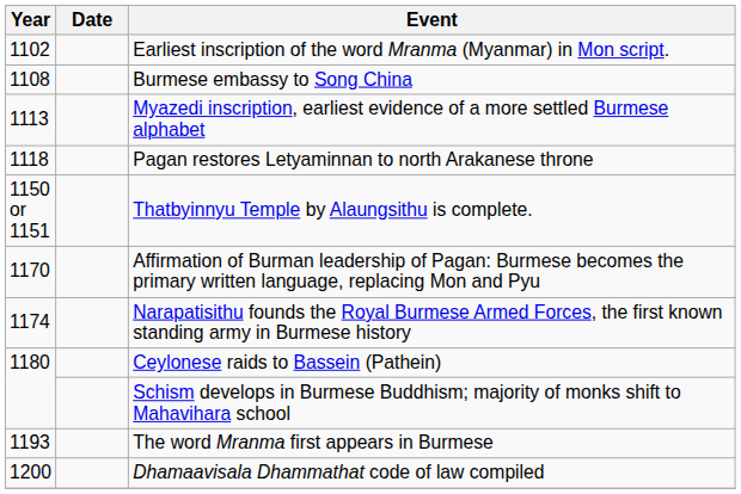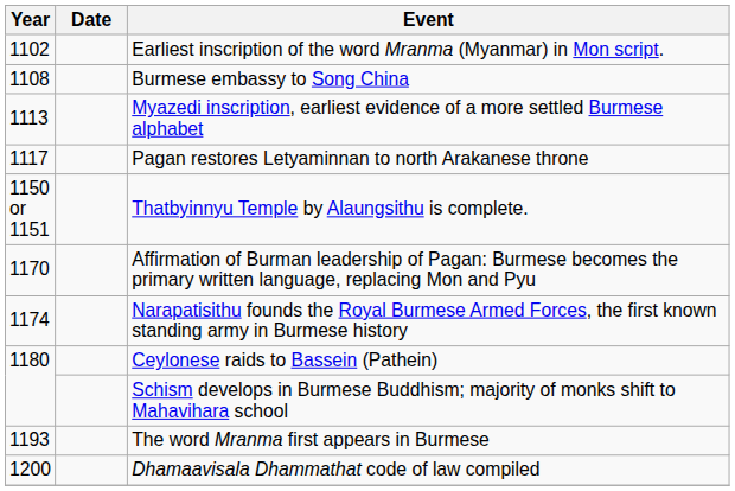 <table class="wikitable" width="100%">
 <tr>
 <th style="width:6%">Year</th>
 <th style="width:10%">Date</th>
 <th>Event</th>
 </tr>
 <tr>
 <td>1102</td>
 <td></td>
 <td>Earliest inscription of the word <em>Mranma</em> (Myanmar) in <a href='#'>Mon script</a>.</td>
 </tr>
 <tr>
 <td>1108</td>
 <td></td>
 <td>Burmese embassy to <a href='#'>Song China</a></td>
 </tr>
 <tr>
 <td>1113</td>
 <td></td>
 <td><a href='#'>Myazedi inscription</a>, earliest evidence of a more settled <a href='#'>Burmese alphabet</a></td>
 </tr>
 <tr>
-<td>1118</td>
+<td>1117</td>
 <td></td>
 <td>Pagan restores Letyaminnan to north Arakanese throne</td>
 </tr>
 <tr>
 <td>1150 or 1151</td>
 <td></td>
 <td><a href='#'>Thatbyinnyu Temple</a> by <a href='#'>Alaungsithu</a> is complete.</td>
 </tr>
 <tr>
 <td>1170</td>
 <td></td>
 <td>Affirmation of Burman leadership of Pagan: Burmese becomes the primary written language, replacing Mon and Pyu</td>
 </tr>
 <tr>
 <td>1174</td>
 <td></td>
 <td><a href='#'>Narapatisithu</a> founds the <a href='#'>Royal Burmese Armed Forces</a>, the first known standing army in Burmese history</td>
 </tr>
 <tr>
 <td rowspan="2" valign="top">1180</td>
 <td></td>
 <td><a href='#'>Ceylonese</a> raids to <a href='#'>Bassein</a> (Pathein)</td>
 </tr>
 <tr>
 <td></td>
 <td><a href='#'>Schism</a> develops in Burmese Buddhism; majority of monks shift to <a href='#'>Mahavihara</a> school</td>
 </tr>
 <tr>
 <td>1193</td>
 <td></td>
 <td>The word <em>Mranma</em> first appears in Burmese</td>
 </tr>
 <tr>
 <td>1200</td>
 <td></td>
 <td><em>Dhamaavisala Dhammathat</em> code of law compiled</td>
 </tr>
 <tr>
 </tr>
 </table>
